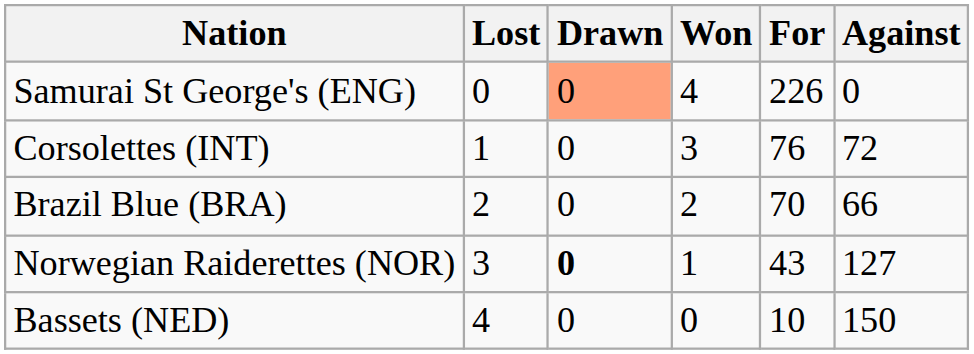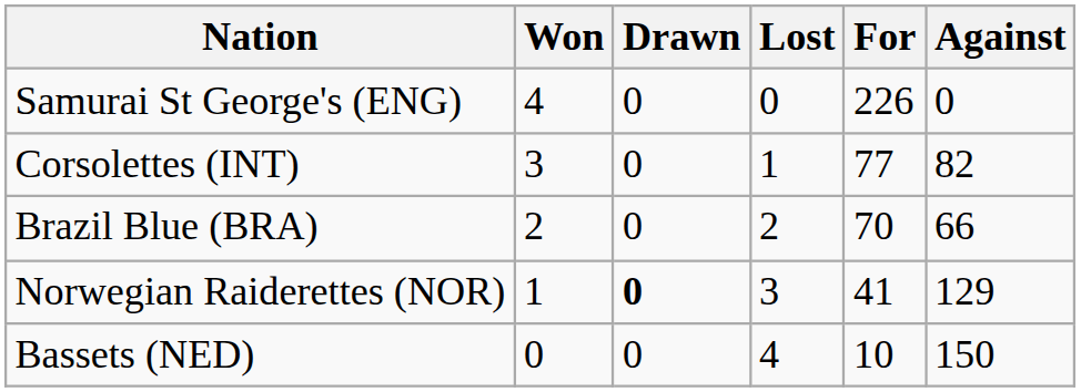 <table class="wikitable">
 <tr>
 <th>Nation</th>
+<th>Won</th>
+<th>Drawn</th>
 <th>Lost</th>
-<th>Drawn</th>
-<th>Won</th>
 <th>For</th>
 <th>Against</th>
 </tr>
 <tr>
 <td>Samurai St George's (ENG)</td>
+<td>4</td>
 <td>0</td>
-<td style="background: lightsalmon;">0</td>
-<td>4</td>
+<td>0</td>
 <td>226</td>
 <td>0</td>
 </tr>
 <tr>
 <td>Corsolettes (INT)</td>
+<td>3</td>
+<td>0</td>
 <td>1</td>
-<td>0</td>
-<td>3</td>
-<td>76</td>
-<td>72</td>
+<td>77</td>
+<td>82</td>
 </tr>
 <tr>
 <td>Brazil Blue (BRA)</td>
 <td>2</td>
 <td>0</td>
 <td>2</td>
 <td>70</td>
 <td>66</td>
 </tr>
 <tr>
 <td>Norwegian Raiderettes (NOR)</td>
+<td>1</td>
+<td><strong>0</strong></td>
 <td>3</td>
-<td><strong>0</strong></td>
-<td>1</td>
-<td>43</td>
-<td>127</td>
+<td>41</td>
+<td>129</td>
 </tr>
 <tr>
 <td>Bassets (NED)</td>
-<td>4</td>
 <td>0</td>
 <td>0</td>
+<td>4</td>
 <td>10</td>
 <td>150</td>
 </tr>
 </table>
